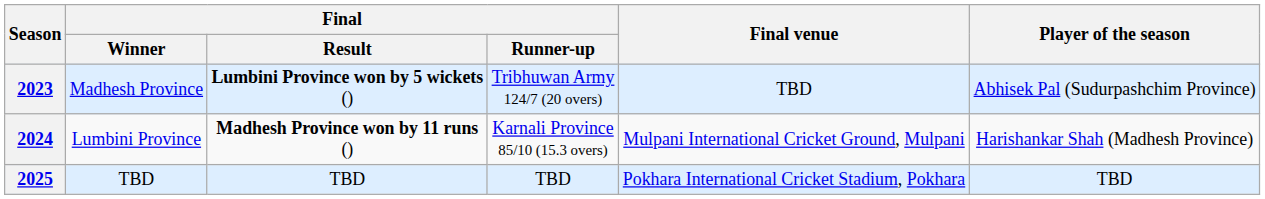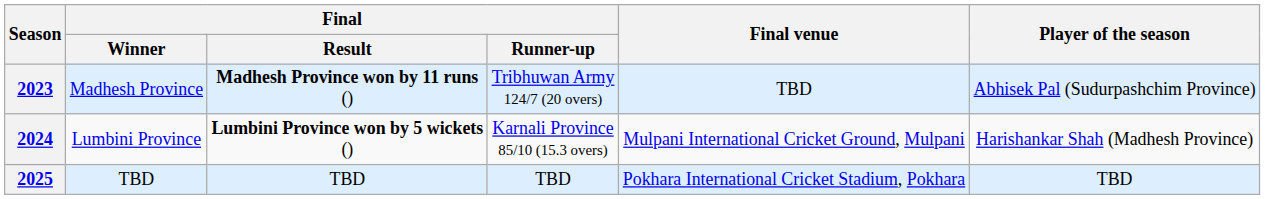 <table class="wikitable sortable" style="font-size:90%; text-align: center;">
 <tr>
 <th rowspan="2">Season</th>
 <th colspan="3">Final</th>
 <th rowspan="2">Final venue</th>
 <th rowspan="2">Player of the season</th>
 </tr>
 <tr>
 <th>Winner</th>
 <th>Result</th>
 <th>Runner-up</th>
 </tr>
 <tr style="background:#ddeeff">
 <th><a href='#'>2023</a></th>
 <td><a href='#'>Madhesh Province</a><br><small></small></td>
-<td><strong>Lumbini Province won by 5 wickets</strong><br>()</td>
+<td><strong>Madhesh Province won by 11 runs</strong><br>()</td>
 <td><a href='#'>Tribhuwan Army</a><br><small>124/7 (20 overs)</small></td>
 <td>TBD</td>
 <td><a href='#'>Abhisek Pal</a> (Sudurpashchim Province)</td>
 </tr>
 <tr>
 <th><a href='#'>2024</a></th>
 <td><a href='#'>Lumbini Province</a><br><small></small></td>
-<td><strong>Madhesh Province won by 11 runs</strong><br>()</td>
+<td><strong>Lumbini Province won by 5 wickets</strong><br>()</td>
 <td><a href='#'>Karnali Province</a><br><small>85/10 (15.3 overs)</small></td>
 <td><a href='#'>Mulpani International Cricket Ground</a>, <a href='#'>Mulpani</a></td>
 <td><a href='#'>Harishankar Shah</a> (Madhesh Province)</td>
 </tr>
 <tr style="background:#ddeeff">
 <th><a href='#'>2025</a></th>
 <td>TBD</td>
 <td>TBD</td>
 <td>TBD</td>
 <td><a href='#'>Pokhara International Cricket Stadium</a>, <a href='#'>Pokhara</a></td>
 <td>TBD</td>
 </tr>
 </table>
